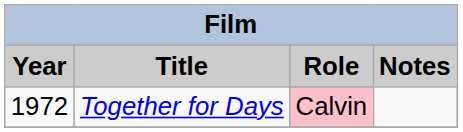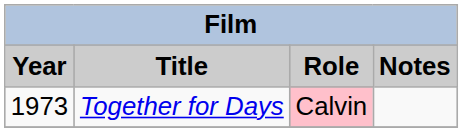 <table class="wikitable">
 <tr style="text-align:center;">
 <th colspan=4 style="background:#B0C4DE;">Film</th>
 </tr>
 <tr style="text-align:center;">
 <th style="background:#ccc;">Year</th>
 <th style="background:#ccc;">Title</th>
 <th style="background:#ccc;">Role</th>
 <th style="background:#ccc;">Notes</th>
 </tr>
 <tr>
-<td>1972</td>
+<td>1973</td>
 <td><em><a href='#'>Together for Days</a></em></td>
 <td style="background: pink;">Calvin</td>
 <td></td>
 </tr>
 <tr>
 </tr>
 </table>
